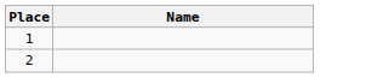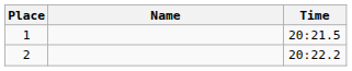 <table class=wikitable style="text-align:center">
 <tr>
 <th width=20>Place</th>
 <th width=240>Name</th>
+<th width=60>Time</th>
 </tr>
 <tr>
 <td>1</td>
 <td align=left></td>
+<td>20:21.5</td>
 </tr>
 <tr>
 <td>2</td>
 <td align=left></td>
+<td>20:22.2</td>
 </tr>
 </table>
